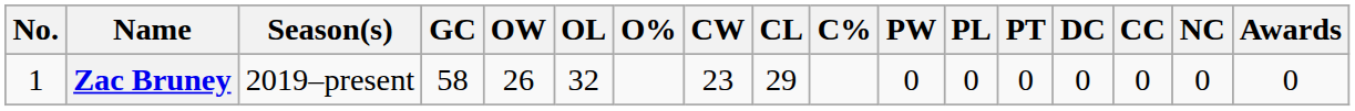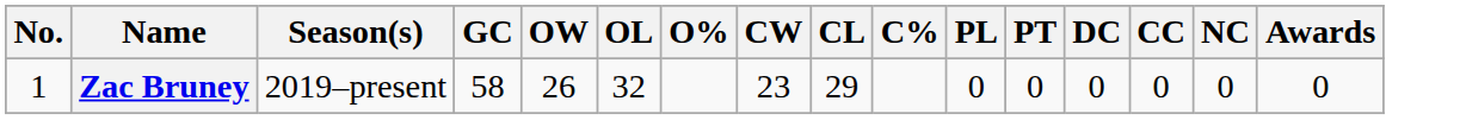 <table class="wikitable sortable plainrowheaders" style="text-align:center">
 <tr>
 <th scope="col" class="unsortable">No.</th>
 <th scope="col">Name</th>
 <th scope="col">Season(s)</th>
 <th scope="col">GC</th>
 <th scope="col">OW</th>
 <th scope="col">OL</th>
 <th scope="col">O%</th>
 <th scope="col">CW</th>
 <th scope="col">CL</th>
 <th scope="col">C%</th>
-<th scope="col">PW</th>
 <th scope="col">PL</th>
 <th scope="col">PT</th>
 <th scope="col">DC</th>
 <th scope="col">CC</th>
 <th scope="col">NC</th>
 <th scope="col" class="unsortable">Awards</th>
 </tr>
 <tr>
 <td>1</td>
 <th scope="row"><a href='#'>Zac Bruney</a></th>
 <td>2019–present</td>
 <td>58</td>
 <td>26</td>
 <td>32</td>
 <td></td>
 <td>23</td>
 <td>29</td>
 <td></td>
 <td>0</td>
 <td>0</td>
 <td>0</td>
 <td>0</td>
 <td>0</td>
 <td>0</td>
-<td>0</td>
 </tr>
 </table>
